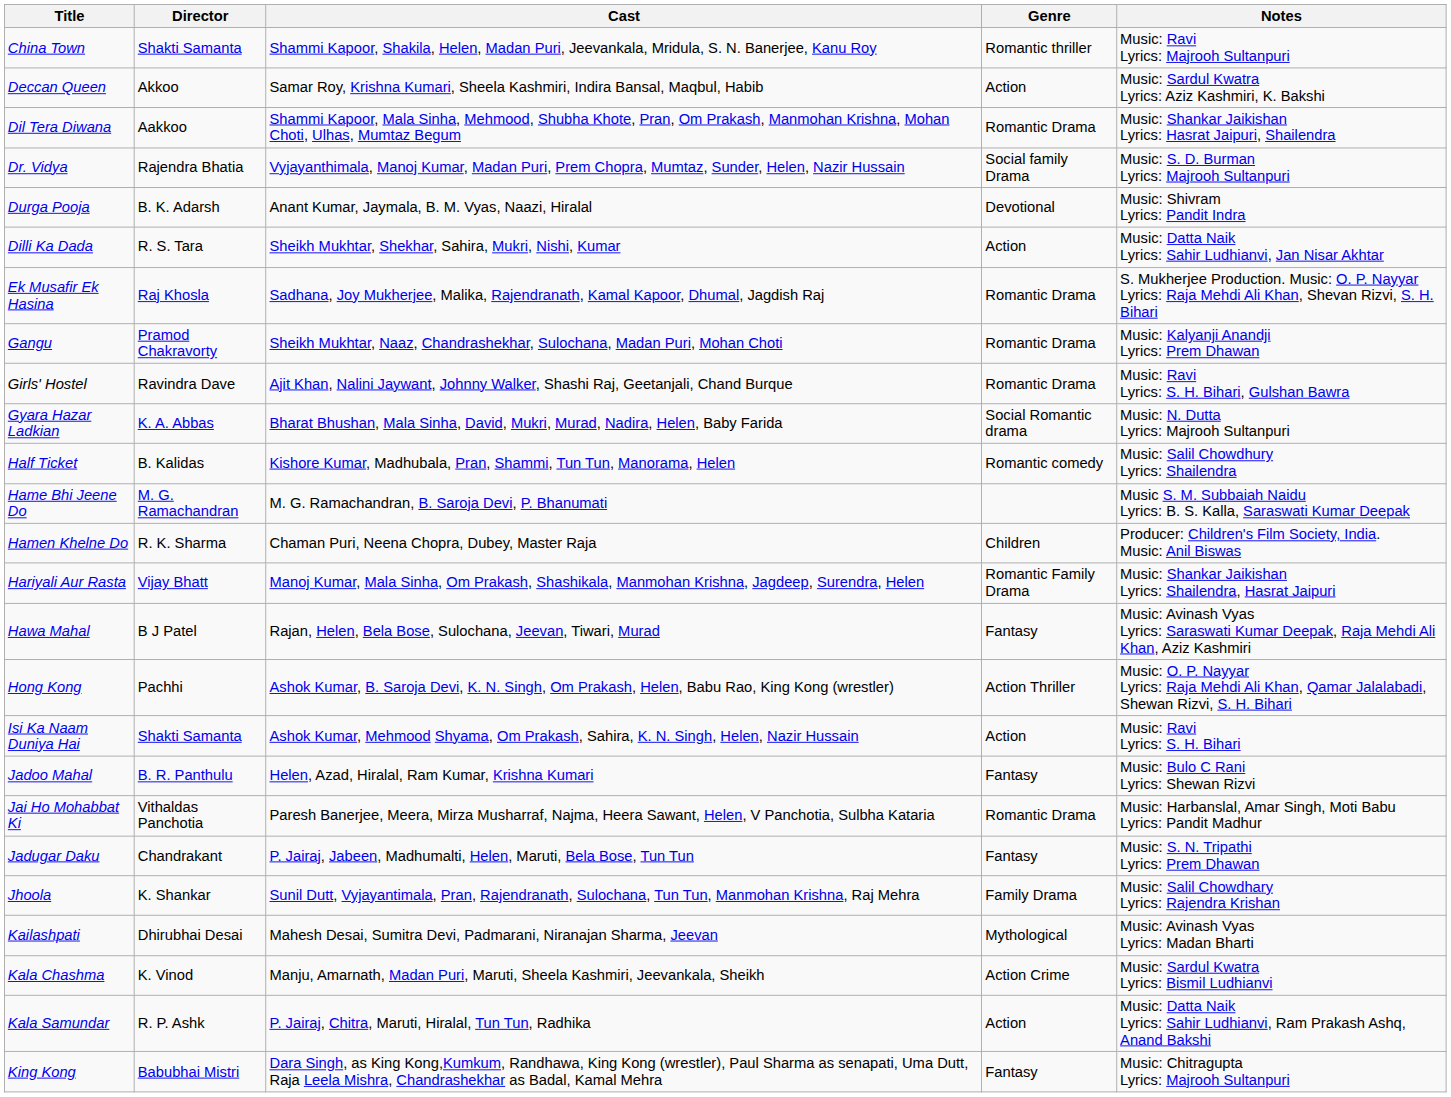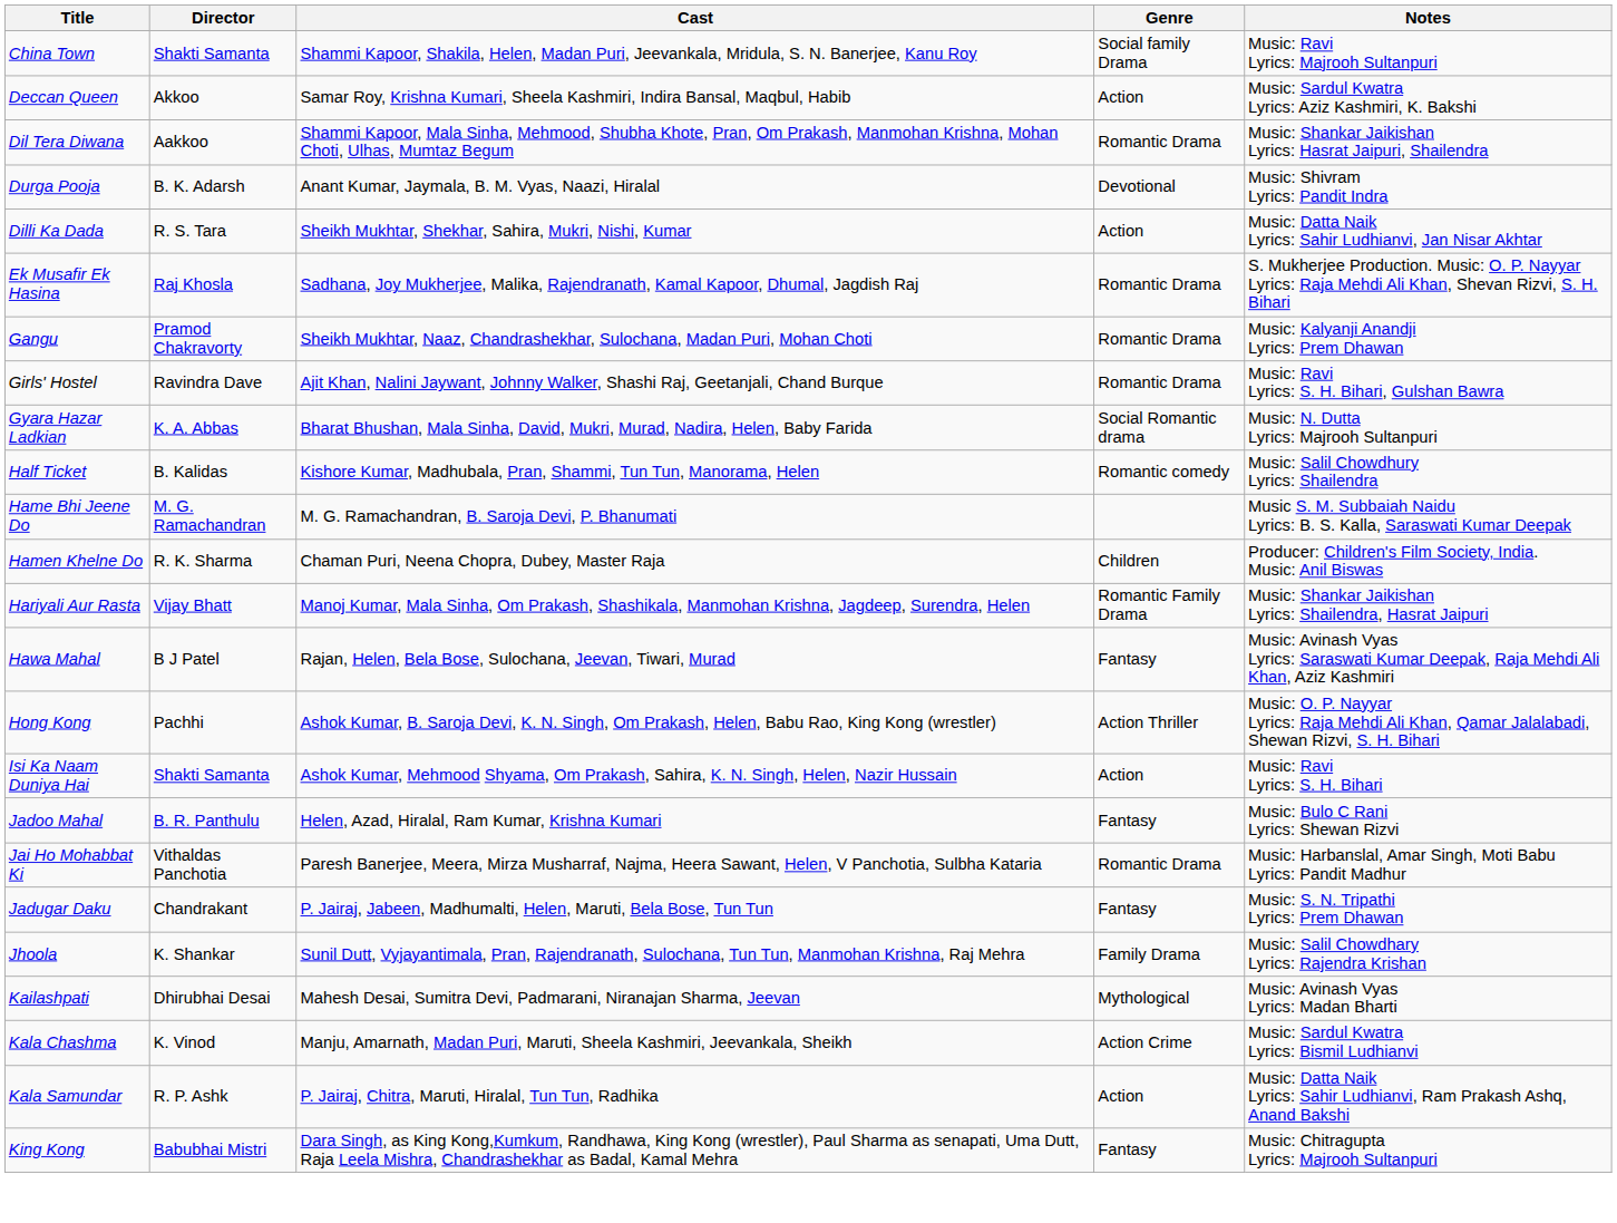 <table class="wikitable">
 <tr>
 <th>Title</th>
 <th>Director</th>
 <th>Cast</th>
 <th>Genre</th>
 <th>Notes</th>
 </tr>
 <tr>
 <td><em><a href='#'>China Town</a></em></td>
 <td><a href='#'>Shakti Samanta</a></td>
 <td><a href='#'>Shammi Kapoor</a>, <a href='#'>Shakila</a>, <a href='#'>Helen</a>, <a href='#'>Madan Puri</a>, Jeevankala, Mridula, S. N. Banerjee, <a href='#'>Kanu Roy</a></td>
-<td>Romantic thriller</td>
+<td>Social family Drama</td>
 <td>Music: <a href='#'>Ravi</a><br>Lyrics: <a href='#'>Majrooh Sultanpuri</a></td>
 </tr>
 <tr>
 <td><em><a href='#'>Deccan Queen</a></em></td>
 <td>Akkoo</td>
 <td>Samar Roy, <a href='#'>Krishna Kumari</a>, Sheela Kashmiri, Indira Bansal, Maqbul, Habib</td>
 <td>Action</td>
 <td>Music: <a href='#'>Sardul Kwatra</a><br>Lyrics: Aziz Kashmiri, K. Bakshi</td>
 </tr>
 <tr>
 <td><em><a href='#'>Dil Tera Diwana</a></em></td>
 <td>Aakkoo</td>
 <td><a href='#'>Shammi Kapoor</a>, <a href='#'>Mala Sinha</a>, <a href='#'>Mehmood</a>, <a href='#'>Shubha Khote</a>, <a href='#'>Pran</a>, <a href='#'>Om Prakash</a>, <a href='#'>Manmohan Krishna</a>, <a href='#'>Mohan Choti</a>, <a href='#'>Ulhas</a>, <a href='#'>Mumtaz Begum</a></td>
 <td>Romantic Drama</td>
 <td>Music: <a href='#'>Shankar Jaikishan</a><br>Lyrics: <a href='#'>Hasrat Jaipuri</a>, <a href='#'>Shailendra</a></td>
-</tr>
-<tr>
-<td><em><a href='#'>Dr. Vidya</a></em></td>
-<td>Rajendra Bhatia</td>
-<td><a href='#'>Vyjayanthimala</a>, <a href='#'>Manoj Kumar</a>, <a href='#'>Madan Puri</a>, <a href='#'>Prem Chopra</a>, <a href='#'>Mumtaz</a>, <a href='#'>Sunder</a>, <a href='#'>Helen</a>, <a href='#'>Nazir Hussain</a></td>
-<td>Social family Drama</td>
-<td>Music: <a href='#'>S. D. Burman</a><br>Lyrics: <a href='#'>Majrooh Sultanpuri</a></td>
 </tr>
 <tr>
 <td><em><a href='#'>Durga Pooja</a></em></td>
 <td>B. K. Adarsh</td>
 <td>Anant Kumar, Jaymala, B. M. Vyas, Naazi, Hiralal</td>
 <td>Devotional</td>
 <td>Music: Shivram<br>Lyrics: <a href='#'>Pandit Indra</a></td>
 </tr>
 <tr>
 <td><em><a href='#'>Dilli Ka Dada</a></em></td>
 <td>R. S. Tara</td>
 <td><a href='#'>Sheikh Mukhtar</a>, <a href='#'>Shekhar</a>, Sahira, <a href='#'>Mukri</a>, <a href='#'>Nishi</a>, <a href='#'>Kumar</a></td>
 <td>Action</td>
 <td>Music: <a href='#'>Datta Naik</a><br>Lyrics: <a href='#'>Sahir Ludhianvi</a>, <a href='#'>Jan Nisar Akhtar</a></td>
 </tr>
 <tr>
 <td><em><a href='#'>Ek Musafir Ek Hasina</a></em></td>
 <td><a href='#'>Raj Khosla</a></td>
 <td><a href='#'>Sadhana</a>, <a href='#'>Joy Mukherjee</a>, Malika, <a href='#'>Rajendranath</a>, <a href='#'>Kamal Kapoor</a>, <a href='#'>Dhumal</a>, Jagdish Raj</td>
 <td>Romantic Drama</td>
 <td>S. Mukherjee Production. Music: <a href='#'>O. P. Nayyar</a><br>Lyrics: <a href='#'>Raja Mehdi Ali Khan</a>, Shevan Rizvi, <a href='#'>S. H. Bihari</a></td>
 </tr>
 <tr>
 <td><em><a href='#'>Gangu</a></em></td>
 <td><a href='#'>Pramod Chakravorty</a></td>
 <td><a href='#'>Sheikh Mukhtar</a>, <a href='#'>Naaz</a>, <a href='#'>Chandrashekhar</a>, <a href='#'>Sulochana</a>, <a href='#'>Madan Puri</a>, <a href='#'>Mohan Choti</a></td>
 <td>Romantic Drama</td>
 <td>Music: <a href='#'>Kalyanji Anandji</a><br>Lyrics: <a href='#'>Prem Dhawan</a></td>
 </tr>
 <tr>
 <td><em>Girls' Hostel</em></td>
 <td>Ravindra Dave</td>
 <td><a href='#'>Ajit Khan</a>, <a href='#'>Nalini Jaywant</a>, <a href='#'>Johnny Walker</a>, Shashi Raj, Geetanjali, Chand Burque</td>
 <td>Romantic Drama</td>
 <td>Music: <a href='#'>Ravi</a><br>Lyrics: <a href='#'>S. H. Bihari</a>, <a href='#'>Gulshan Bawra</a></td>
 </tr>
 <tr>
 <td><em><a href='#'>Gyara Hazar Ladkian</a></em></td>
 <td><a href='#'>K. A. Abbas</a></td>
 <td><a href='#'>Bharat Bhushan</a>, <a href='#'>Mala Sinha</a>, <a href='#'>David</a>, <a href='#'>Mukri</a>, <a href='#'>Murad</a>, <a href='#'>Nadira</a>, <a href='#'>Helen</a>, Baby Farida</td>
 <td>Social Romantic drama</td>
 <td>Music: <a href='#'>N. Dutta</a><br>Lyrics: Majrooh Sultanpuri</td>
 </tr>
 <tr>
 <td><em><a href='#'>Half Ticket</a></em></td>
 <td>B. Kalidas</td>
 <td><a href='#'>Kishore Kumar</a>, Madhubala, <a href='#'>Pran</a>, <a href='#'>Shammi</a>, <a href='#'>Tun Tun</a>, <a href='#'>Manorama</a>, <a href='#'>Helen</a></td>
 <td>Romantic comedy</td>
 <td>Music: <a href='#'>Salil Chowdhury</a><br>Lyrics: <a href='#'>Shailendra</a></td>
 </tr>
 <tr>
 <td><em><a href='#'>Hame Bhi Jeene Do</a></em></td>
 <td><a href='#'>M. G. Ramachandran</a></td>
 <td>M. G. Ramachandran, <a href='#'>B. Saroja Devi</a>, <a href='#'>P. Bhanumati</a></td>
 <td></td>
 <td>Music <a href='#'>S. M. Subbaiah Naidu</a><br>Lyrics: B. S. Kalla, <a href='#'>Saraswati Kumar Deepak</a></td>
 </tr>
 <tr>
 <td><em><a href='#'>Hamen Khelne Do</a></em></td>
 <td>R. K. Sharma</td>
 <td>Chaman Puri, Neena Chopra, Dubey, Master Raja</td>
 <td>Children</td>
 <td>Producer: <a href='#'>Children's Film Society, India</a>.<br>Music: <a href='#'>Anil Biswas</a></td>
 </tr>
 <tr>
 <td><em><a href='#'>Hariyali Aur Rasta</a></em></td>
 <td><a href='#'>Vijay Bhatt</a></td>
 <td><a href='#'>Manoj Kumar</a>, <a href='#'>Mala Sinha</a>, <a href='#'>Om Prakash</a>, <a href='#'>Shashikala</a>, <a href='#'>Manmohan Krishna</a>, <a href='#'>Jagdeep</a>, <a href='#'>Surendra</a>, <a href='#'>Helen</a></td>
 <td>Romantic Family Drama</td>
 <td>Music: <a href='#'>Shankar Jaikishan</a><br>Lyrics: <a href='#'>Shailendra</a>, <a href='#'>Hasrat Jaipuri</a></td>
 </tr>
 <tr>
 <td><em><a href='#'>Hawa Mahal</a></em></td>
 <td>B J Patel</td>
 <td>Rajan, <a href='#'>Helen</a>, <a href='#'>Bela Bose</a>, Sulochana, <a href='#'>Jeevan</a>, Tiwari, <a href='#'>Murad</a></td>
 <td>Fantasy</td>
 <td>Music: Avinash Vyas<br>Lyrics: <a href='#'>Saraswati Kumar Deepak</a>, <a href='#'>Raja Mehdi Ali Khan</a>, Aziz Kashmiri</td>
 </tr>
 <tr>
 <td><em><a href='#'>Hong Kong</a></em></td>
 <td>Pachhi</td>
 <td><a href='#'>Ashok Kumar</a>, <a href='#'>B. Saroja Devi</a>, <a href='#'>K. N. Singh</a>, <a href='#'>Om Prakash</a>, <a href='#'>Helen</a>, Babu Rao, King Kong (wrestler)</td>
 <td>Action Thriller</td>
 <td>Music: <a href='#'>O. P. Nayyar</a><br>Lyrics: <a href='#'>Raja Mehdi Ali Khan</a>, <a href='#'>Qamar Jalalabadi</a>, Shewan Rizvi, <a href='#'>S. H. Bihari</a></td>
 </tr>
 <tr>
 <td><em><a href='#'>Isi Ka Naam Duniya Hai</a></em></td>
 <td><a href='#'>Shakti Samanta</a></td>
 <td><a href='#'>Ashok Kumar</a>, <a href='#'>Mehmood</a> <a href='#'>Shyama</a>, <a href='#'>Om Prakash</a>, Sahira, <a href='#'>K. N. Singh</a>, <a href='#'>Helen</a>, <a href='#'>Nazir Hussain</a></td>
 <td>Action</td>
 <td>Music: <a href='#'>Ravi</a><br>Lyrics: <a href='#'>S. H. Bihari</a></td>
 </tr>
 <tr>
 <td><em><a href='#'>Jadoo Mahal</a></em></td>
 <td><a href='#'>B. R. Panthulu</a></td>
 <td><a href='#'>Helen</a>, Azad, Hiralal, Ram Kumar, <a href='#'>Krishna Kumari</a></td>
 <td>Fantasy</td>
 <td>Music: <a href='#'>Bulo C Rani</a><br>Lyrics: Shewan Rizvi</td>
 </tr>
 <tr>
 <td><em><a href='#'>Jai Ho Mohabbat Ki</a></em></td>
 <td>Vithaldas Panchotia</td>
 <td>Paresh Banerjee, Meera, Mirza Musharraf, Najma, Heera Sawant, <a href='#'>Helen</a>, V Panchotia, Sulbha Kataria</td>
 <td>Romantic Drama</td>
 <td>Music: Harbanslal, Amar Singh, Moti Babu<br>Lyrics: Pandit Madhur</td>
 </tr>
 <tr>
 <td><em><a href='#'>Jadugar Daku</a></em></td>
 <td>Chandrakant</td>
 <td><a href='#'>P. Jairaj</a>, <a href='#'>Jabeen</a>, Madhumalti, <a href='#'>Helen</a>, Maruti, <a href='#'>Bela Bose</a>, <a href='#'>Tun Tun</a></td>
 <td>Fantasy</td>
 <td>Music: <a href='#'>S. N. Tripathi</a><br>Lyrics: <a href='#'>Prem Dhawan</a></td>
 </tr>
 <tr>
 <td><em><a href='#'>Jhoola</a></em></td>
 <td>K. Shankar</td>
 <td><a href='#'>Sunil Dutt</a>, <a href='#'>Vyjayantimala</a>, <a href='#'>Pran</a>, <a href='#'>Rajendranath</a>, <a href='#'>Sulochana</a>, <a href='#'>Tun Tun</a>, <a href='#'>Manmohan Krishna</a>, Raj Mehra</td>
 <td>Family Drama</td>
 <td>Music: <a href='#'>Salil Chowdhary</a><br>Lyrics: <a href='#'>Rajendra Krishan</a></td>
 </tr>
 <tr>
 <td><em><a href='#'>Kailashpati</a></em></td>
 <td>Dhirubhai Desai</td>
 <td>Mahesh Desai, Sumitra Devi, Padmarani, Niranajan Sharma, <a href='#'>Jeevan</a></td>
 <td>Mythological</td>
 <td>Music: Avinash Vyas<br>Lyrics: Madan Bharti</td>
 </tr>
 <tr>
 <td><em><a href='#'>Kala Chashma</a></em></td>
 <td>K. Vinod</td>
 <td>Manju, Amarnath, <a href='#'>Madan Puri</a>, Maruti, Sheela Kashmiri, Jeevankala, Sheikh</td>
 <td>Action Crime</td>
 <td>Music: <a href='#'>Sardul Kwatra</a><br>Lyrics: <a href='#'>Bismil Ludhianvi</a></td>
 </tr>
 <tr>
 <td><em><a href='#'>Kala Samundar</a></em></td>
 <td>R. P. Ashk</td>
 <td><a href='#'>P. Jairaj</a>, <a href='#'>Chitra</a>, Maruti, Hiralal, <a href='#'>Tun Tun</a>, Radhika</td>
 <td>Action</td>
 <td>Music: <a href='#'>Datta Naik</a><br>Lyrics: <a href='#'>Sahir Ludhianvi</a>, Ram Prakash Ashq, <a href='#'>Anand Bakshi</a></td>
 </tr>
 <tr>
 <td><em><a href='#'>King Kong</a></em></td>
 <td><a href='#'>Babubhai Mistri</a></td>
 <td><a href='#'>Dara Singh</a>, as King Kong,<a href='#'>Kumkum</a>, Randhawa, King Kong (wrestler), Paul Sharma as senapati, Uma Dutt, Raja <a href='#'>Leela Mishra</a>, <a href='#'>Chandrashekhar</a> as Badal, Kamal Mehra</td>
 <td>Fantasy</td>
 <td>Music: Chitragupta<br>Lyrics: <a href='#'>Majrooh Sultanpuri</a></td>
 </tr>
 </table>
